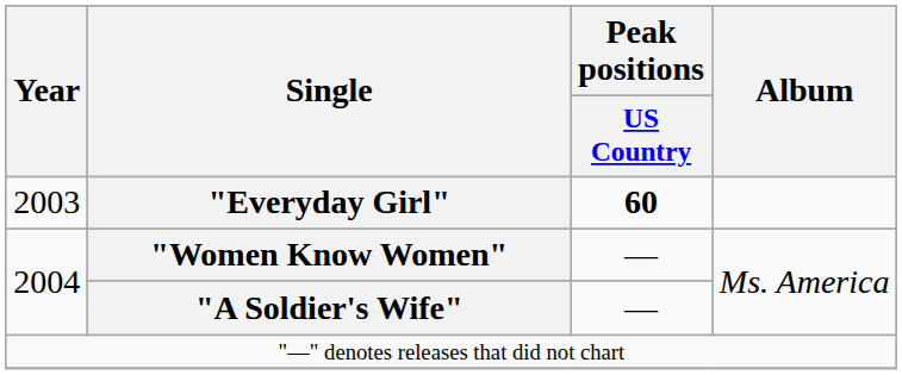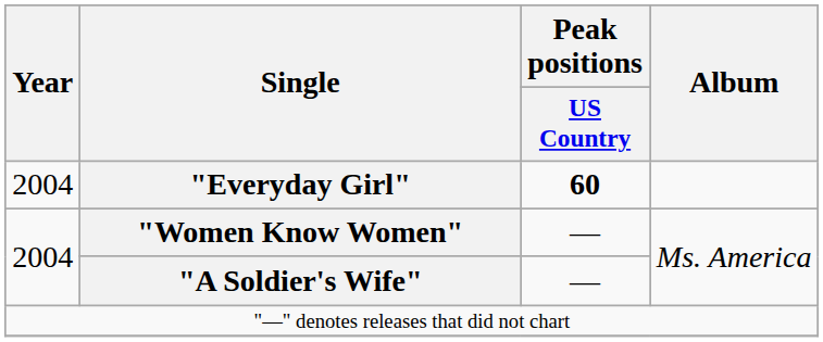 <table class="wikitable plainrowheaders" style="text-align:center;">
 <tr>
 <th rowspan="2">Year</th>
 <th rowspan="2" style="width:14em;">Single</th>
 <th colspan="1">Peak positions</th>
 <th rowspan="2">Album</th>
 </tr>
 <tr style="font-size:smaller;">
 <th width="60"><a href='#'>US Country</a></th>
 </tr>
 <tr>
-<td>2003</td>
+<td>2004</td>
 <th scope="row">"Everyday Girl"</th>
 <td><strong>60</strong></td>
 <td></td>
 </tr>
 <tr>
 <td rowspan="2">2004</td>
 <th scope="row">"Women Know Women"</th>
 <td>—</td>
 <td align="left" rowspan="2"><em>Ms. America</em></td>
 </tr>
 <tr>
 <th scope="row">"A Soldier's Wife"</th>
 <td>—</td>
 </tr>
 <tr>
 <td colspan="4" style="font-size:8pt">"—" denotes releases that did not chart</td>
 </tr>
 <tr>
 </tr>
 </table>
